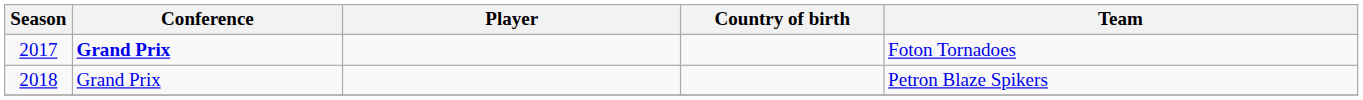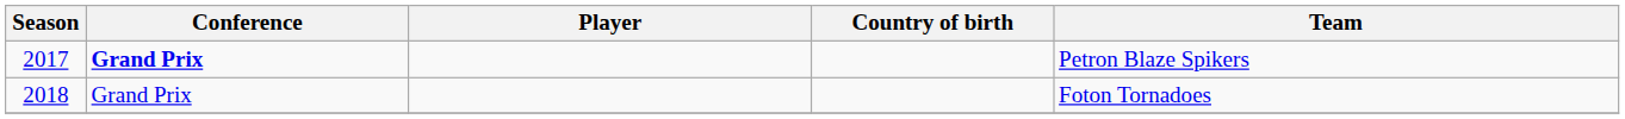 <table class="wikitable plainrowheaders sortable" width="90%" summary="Season (sortable), Player (sortable), Position (sortable), Nationality (sortable) and Team (sortable)">
 <tr>
 <th scope="col" width="5%">Season</th>
 <th scope="col" width="20%">Conference</th>
 <th scope="col" width="25%">Player</th>
 <th scope="col" width="15%">Country of birth</th>
 <th scope="col">Team</th>
 </tr>
 <tr>
 <td rowspan="1" align=center><a href='#'>2017</a></td>
 <td><strong><a href='#'>Grand Prix</a></strong></td>
 <td></td>
 <td></td>
-<td><a href='#'>Foton Tornadoes</a></td>
+<td><a href='#'>Petron Blaze Spikers</a></td>
 </tr>
 <tr>
 <td rowspan="1" align=center><a href='#'>2018</a></td>
 <td><a href='#'>Grand Prix</a></td>
 <td></td>
 <td></td>
-<td><a href='#'>Petron Blaze Spikers</a></td>
+<td><a href='#'>Foton Tornadoes</a></td>
 </tr>
 <tr>
 </tr>
 </table>
